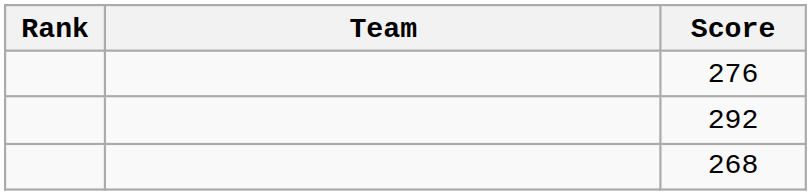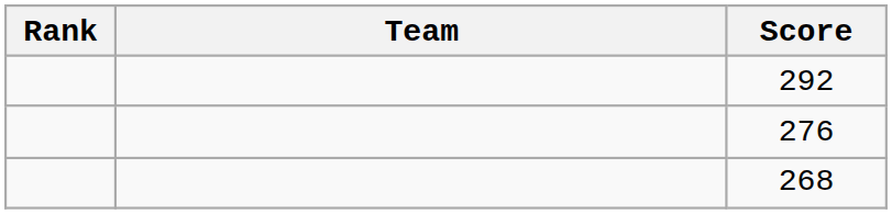 <table class=wikitable style="text-align:center">
 <tr>
 <th width=40>Rank</th>
 <th width=250>Team</th>
 <th width=60>Score</th>
 </tr>
 <tr>
 <td></td>
 <td align=left></td>
-<td>276</td>
+<td>292</td>
 </tr>
 <tr>
 <td></td>
 <td align=left></td>
-<td>292</td>
+<td>276</td>
 </tr>
 <tr>
 <td></td>
 <td align=left></td>
 <td>268</td>
 </tr>
 </table>
